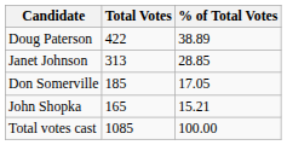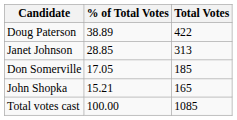 <table class="wikitable">
 <tr>
 <th>Candidate</th>
+<th>% of Total Votes</th>
 <th>Total Votes</th>
-<th>% of Total Votes</th>
 </tr>
 <tr>
 <td>Doug Paterson</td>
+<td>38.89</td>
 <td>422</td>
-<td>38.89</td>
 </tr>
 <tr>
 <td>Janet Johnson</td>
+<td>28.85</td>
 <td>313</td>
-<td>28.85</td>
 </tr>
 <tr>
 <td>Don Somerville</td>
+<td>17.05</td>
 <td>185</td>
-<td>17.05</td>
 </tr>
 <tr>
 <td>John Shopka</td>
+<td>15.21</td>
 <td>165</td>
-<td>15.21</td>
 </tr>
 <tr>
 <td>Total votes cast</td>
+<td>100.00</td>
 <td>1085</td>
-<td>100.00</td>
 </tr>
 </table>
